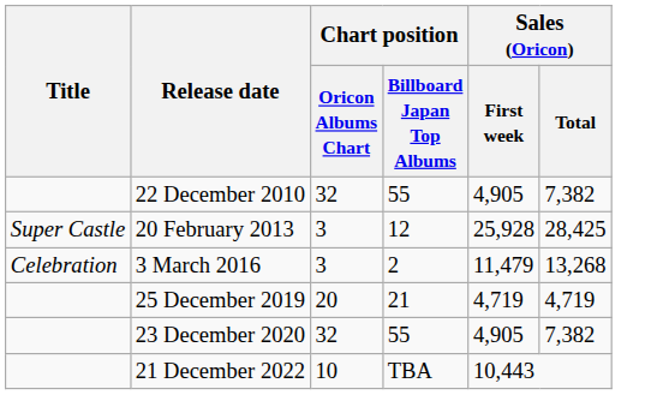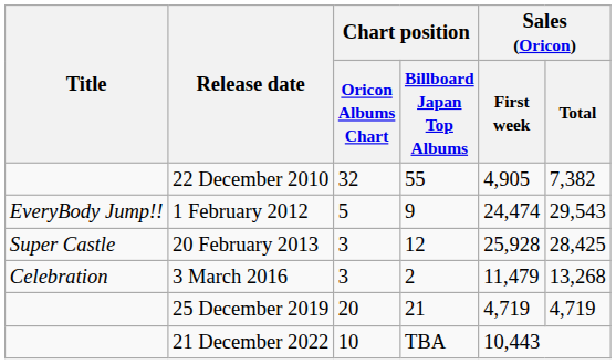 <table class="wikitable">
 <tr>
 <th rowspan="2">Title</th>
 <th rowspan="2">Release date</th>
 <th colspan="2">Chart position</th>
 <th colspan="2">Sales<br><small>(<a href='#'>Oricon</a>)</small></th>
 </tr>
 <tr>
 <th><small><a href='#'>Oricon<br>Albums<br>Chart</a></small><br></th>
 <th><small><a href='#'>Billboard<br>Japan<br>Top<br>Albums</a></small></th>
 <th><small>First<br>week</small></th>
 <th><small>Total</small></th>
 </tr>
 <tr>
 <td></td>
 <td>22 December 2010</td>
 <td>32</td>
 <td>55</td>
 <td>4,905</td>
 <td>7,382</td>
+</tr>
+<tr>
+<td><em>EveryBody Jump!!</em></td>
+<td>1 February 2012</td>
+<td>5</td>
+<td>9</td>
+<td>24,474</td>
+<td>29,543</td>
 </tr>
 <tr>
 <td><em>Super Castle</em></td>
 <td>20 February 2013</td>
 <td>3</td>
 <td>12</td>
 <td>25,928</td>
 <td>28,425</td>
 </tr>
 <tr>
 <td><em>Celebration</em></td>
 <td>3 March 2016</td>
 <td>3</td>
 <td>2</td>
 <td>11,479</td>
 <td>13,268</td>
 </tr>
 <tr>
 <td></td>
 <td>25 December 2019</td>
 <td>20</td>
 <td>21</td>
 <td>4,719</td>
 <td>4,719</td>
 </tr>
 <tr>
 <td></td>
-<td>23 December 2020</td>
-<td>32</td>
-<td>55</td>
-<td>4,905</td>
-<td>7,382</td>
-</tr>
-<tr>
-<td></td>
 <td>21 December 2022</td>
 <td>10</td>
 <td>TBA</td>
 <td colspan="2">10,443</td>
 </tr>
 </table>
